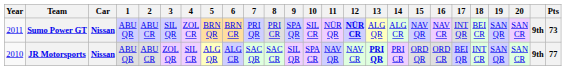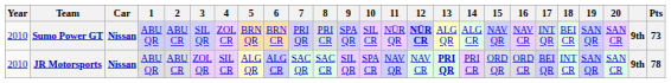 <table class="wikitable" border="1" style="text-align:center; font-size:85%;">
 <tr>
 <th>Year</th>
 <th>Team</th>
 <th>Car</th>
 <th>1</th>
 <th>2</th>
 <th>3</th>
 <th>4</th>
 <th>5</th>
 <th>6</th>
 <th>7</th>
 <th>8</th>
 <th>9</th>
 <th>10</th>
 <th>11</th>
 <th>12</th>
 <th>13</th>
 <th>14</th>
 <th>15</th>
 <th>16</th>
 <th>17</th>
 <th>18</th>
 <th>19</th>
 <th>20</th>
 <th></th>
 <th>Pts</th>
 </tr>
 <tr>
-<td><a href='#'>2011</a></td>
+<td><a href='#'>2010</a></td>
 <th nowrap><a href='#'>Sumo Power GT</a></th>
 <th nowrap><a href='#'>Nissan</a></th>
 <td style="background:#CFCFFF;"><a href='#'>ABU<br>QR</a><br></td>
 <td style="background:#CFCFFF;"><a href='#'>ABU<br>CR</a><br></td>
 <td style="background:#CFCFFF;"><a href='#'>SIL<br>QR</a><br></td>
 <td style="background:#EFCFFF;"><a href='#'>ZOL<br>CR</a><br></td>
 <td style="background:#FFDF9F;"><a href='#'>BRN<br>QR</a><br></td>
 <td style="background:#FFDF9F;"><a href='#'>BRN<br>CR</a><br></td>
 <td style="background:#CFCFFF;"><a href='#'>PRI<br>QR</a><br></td>
 <td style="background:#DFDFDF;"><a href='#'>PRI<br>CR</a><br></td>
 <td style="background:#CFCFFF;"><a href='#'>SPA<br>QR</a><br></td>
 <td style="background:#EFCFFF;"><a href='#'>SIL<br>CR</a><br></td>
 <td style="background:#EFCFFF;"><a href='#'>NÜR<br>QR</a><br></td>
 <td style="background:#CFCFFF;"><strong><a href='#'>NÜR<br>CR</a><br></strong></td>
 <td style="background:#FFFFBF;"><a href='#'>ALG<br>QR</a><br></td>
 <td style="background:#DFFFDF;"><a href='#'>ALG<br>CR</a><br></td>
 <td style="background:#CFCFFF;"><a href='#'>NAV<br>QR</a><br></td>
 <td style="background:#EFCFFF;"><a href='#'>NAV<br>CR</a><br></td>
 <td style="background:#DFDFDF;"><a href='#'>INT<br>QR</a><br></td>
 <td style="background:#DFFFDF;"><a href='#'>BEI<br>CR</a><br></td>
 <td style="background:#CFCFFF;"><a href='#'>SAN<br>QR</a><br></td>
 <td style="background:#EFCFFF;"><a href='#'>SAN<br>CR</a><br></td>
 <th>9th</th>
 <th>73</th>
 </tr>
 <tr>
 <td><a href='#'>2010</a></td>
 <th nowrap><a href='#'>JR Motorsports</a></th>
 <th nowrap><a href='#'>Nissan</a></th>
 <td style="background:#DFDFDF;"><a href='#'>ABU<br>QR</a><br></td>
 <td style="background:#DFDFDF;"><a href='#'>ABU<br>CR</a><br></td>
 <td style="background:#EFCFFF;"><a href='#'>ZOL<br>QR</a><br></td>
 <td style="background:#EFCFFF;"><a href='#'>SIL<br>CR</a><br></td>
 <td style="background:#FFFFBF;"><a href='#'>ALG<br>QR</a><br></td>
 <td style="background:#CFCFFF;"><a href='#'>ALG<br>CR</a><br></td>
 <td style="background:#DFFFDF;"><a href='#'>SAC<br>QR</a><br></td>
 <td style="background:#DFFFDF;"><a href='#'>SAC<br>CR</a><br></td>
 <td style="background:#EFCFFF;"><a href='#'>SIL<br>QR</a><br></td>
 <td style="background:#EFCFFF;"><a href='#'>SPA<br>CR</a><br></td>
 <td style="background:#CFCFFF;"><a href='#'>NAV<br>QR</a><br></td>
 <td style="background:#DFFFDF;"><a href='#'>NAV<br>CR</a><br></td>
 <td style="background:#DFFFDF;"><strong><a href='#'>PRI<br>QR</a><br></strong></td>
 <td style="background:#EFCFFF;"><a href='#'>PRI<br>CR</a><br></td>
 <td style="background:#DFDFDF;"><a href='#'>ORD<br>QR</a><br></td>
 <td style="background:#DFDFDF;"><a href='#'>ORD<br>CR</a><br></td>
 <td style="background:#CFCFFF;"><a href='#'>BEI<br>QR</a><br></td>
 <td style="background:#DFFFDF;"><a href='#'>INT<br>CR</a><br></td>
 <td style="background:#CFCFFF;"><a href='#'>SAN<br>QR</a><br></td>
 <td style="background:#DFFFDF;"><a href='#'>SAN<br>CR</a><br></td>
 <th>9th</th>
-<th>77</th>
+<th>78</th>
 </tr>
 </table>
